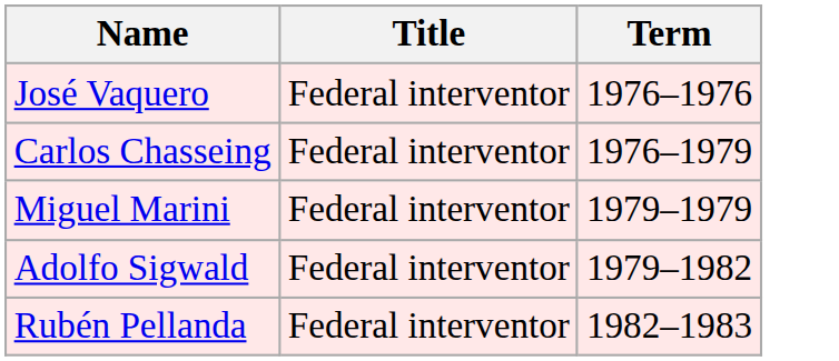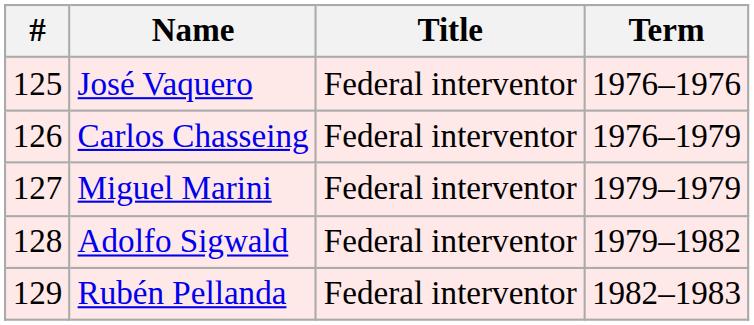 <table class="wikitable">
 <tr>
+<th>#</th>
 <th>Name</th>
 <th>Title</th>
 <th>Term</th>
 </tr>
 <tr bgcolor=#FFE8E8>
+<td>125</td>
 <td><a href='#'>José Vaquero</a></td>
 <td>Federal interventor</td>
 <td>1976–1976</td>
 </tr>
 <tr bgcolor=#FFE8E8>
+<td>126</td>
 <td><a href='#'>Carlos Chasseing</a></td>
 <td>Federal interventor</td>
 <td>1976–1979</td>
 </tr>
 <tr bgcolor=#FFE8E8>
+<td>127</td>
 <td><a href='#'>Miguel Marini</a></td>
 <td>Federal interventor</td>
 <td>1979–1979</td>
 </tr>
 <tr bgcolor=#FFE8E8>
+<td>128</td>
 <td><a href='#'>Adolfo Sigwald</a></td>
 <td>Federal interventor</td>
 <td>1979–1982</td>
 </tr>
 <tr bgcolor=#FFE8E8>
+<td>129</td>
 <td><a href='#'>Rubén Pellanda</a></td>
 <td>Federal interventor</td>
 <td>1982–1983</td>
 </tr>
 </table>
